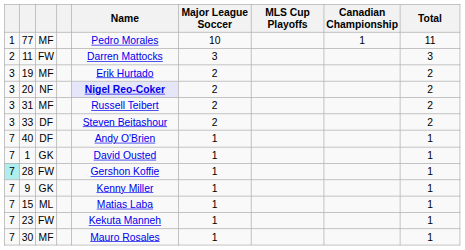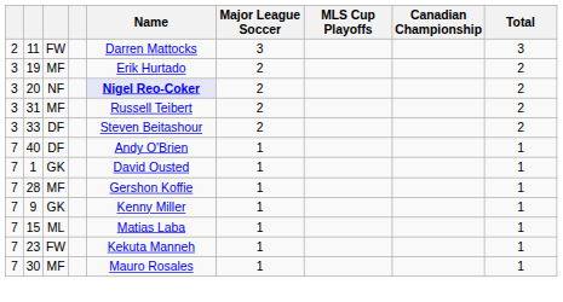 <table class="wikitable" style="font-size: 95%; text-align: center;">
 <tr>
 <th width=15></th>
 <th width=15></th>
 <th width=15></th>
 <th width=15></th>
 <th width=150>Name</th>
 <th width=100>Major League Soccer</th>
 <th width=100>MLS Cup Playoffs</th>
 <th width=100>Canadian Championship</th>
 <th width=80>Total</th>
-</tr>
-<tr>
-<td>1</td>
-<td>77</td>
-<td>MF</td>
-<td></td>
-<td><a href='#'>Pedro Morales</a></td>
-<td>10</td>
-<td></td>
-<td>1</td>
-<td>11</td>
 </tr>
 <tr>
 <td>2</td>
 <td>11</td>
 <td>FW</td>
 <td></td>
 <td><a href='#'>Darren Mattocks</a></td>
 <td>3</td>
 <td></td>
 <td></td>
 <td>3</td>
 </tr>
 <tr>
 <td>3</td>
 <td>19</td>
 <td>MF</td>
 <td></td>
 <td><a href='#'>Erik Hurtado</a></td>
 <td>2</td>
 <td></td>
 <td></td>
 <td>2</td>
 </tr>
 <tr>
 <td>3</td>
 <td>20</td>
 <td>NF</td>
 <td></td>
 <td style="background: lavender;"><strong><a href='#'>Nigel Reo-Coker</a></strong></td>
 <td>2</td>
 <td></td>
 <td></td>
 <td>2</td>
 </tr>
 <tr>
 <td>3</td>
 <td>31</td>
 <td>MF</td>
 <td></td>
 <td><a href='#'>Russell Teibert</a></td>
 <td>2</td>
 <td></td>
 <td></td>
 <td>2</td>
 </tr>
 <tr>
 <td>3</td>
 <td>33</td>
 <td>DF</td>
 <td></td>
 <td><a href='#'>Steven Beitashour</a></td>
 <td>2</td>
 <td></td>
 <td></td>
 <td>2</td>
 </tr>
 <tr>
 <td>7</td>
 <td>40</td>
 <td>DF</td>
 <td></td>
 <td><a href='#'>Andy O'Brien</a></td>
 <td>1</td>
 <td></td>
 <td></td>
 <td>1</td>
 </tr>
 <tr>
 <td>7</td>
 <td>1</td>
 <td>GK</td>
 <td></td>
 <td><a href='#'>David Ousted</a></td>
 <td>1</td>
 <td></td>
 <td></td>
 <td>1</td>
 </tr>
 <tr>
-<td style="background: paleturquoise;">7</td>
+<td>7</td>
 <td>28</td>
-<td>FW</td>
+<td>MF</td>
 <td></td>
 <td><a href='#'>Gershon Koffie</a></td>
 <td>1</td>
 <td></td>
 <td></td>
 <td>1</td>
 </tr>
 <tr>
 <td>7</td>
 <td>9</td>
 <td>GK</td>
 <td></td>
 <td><a href='#'>Kenny Miller</a></td>
 <td>1</td>
 <td></td>
 <td></td>
 <td>1</td>
 </tr>
 <tr>
 <td>7</td>
 <td>15</td>
 <td>ML</td>
 <td></td>
 <td><a href='#'>Matias Laba</a></td>
 <td>1</td>
 <td></td>
 <td></td>
 <td>1</td>
 </tr>
 <tr>
 <td>7</td>
 <td>23</td>
 <td>FW</td>
 <td></td>
 <td><a href='#'>Kekuta Manneh</a></td>
 <td>1</td>
 <td></td>
 <td></td>
 <td>1</td>
 </tr>
 <tr>
 <td>7</td>
 <td>30</td>
 <td>MF</td>
 <td></td>
 <td><a href='#'>Mauro Rosales</a></td>
 <td>1</td>
 <td></td>
 <td></td>
 <td>1</td>
 </tr>
 </table>
